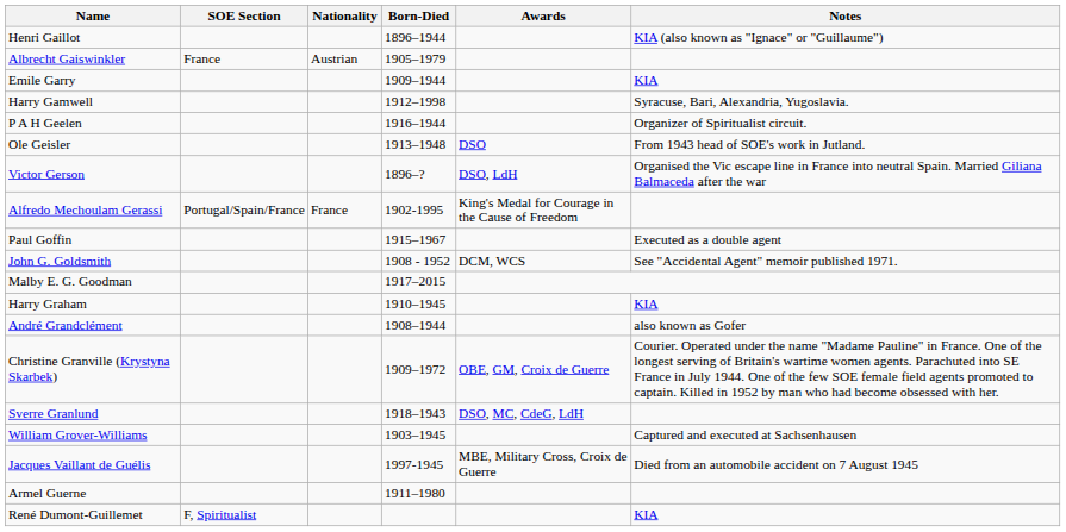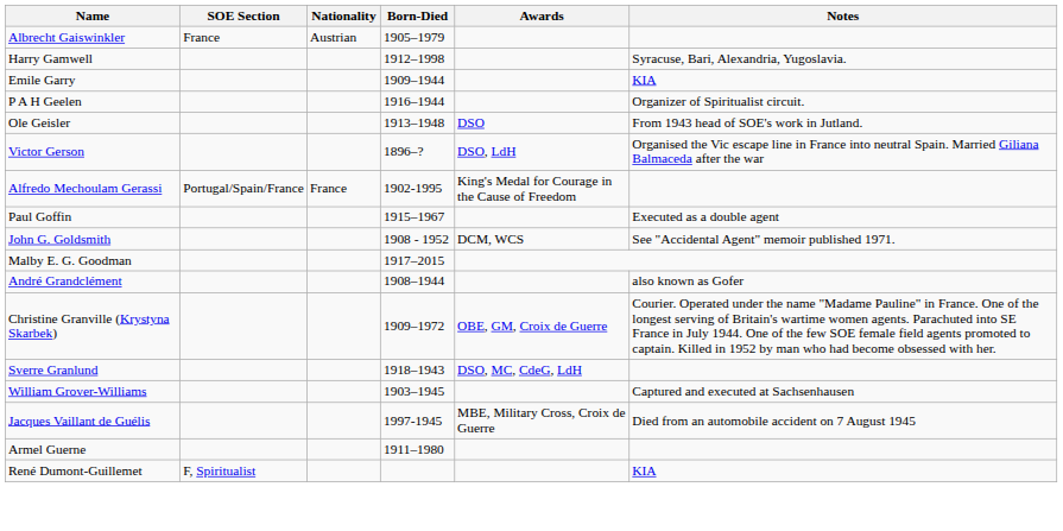 <table class="wikitable">
 <tr>
 <th width="200">Name</th>
 <th width="80">SOE Section</th>
 <th width="80">Nationality</th>
 <th width="80">Born-Died</th>
 <th width="200">Awards</th>
 <th>Notes</th>
 </tr>
 <tr>
-<td>Henri Gaillot</td>
-<td></td>
-<td></td>
-<td>1896–1944</td>
-<td></td>
-<td><a href='#'>KIA</a> (also known as "Ignace" or "Guillaume")</td>
-</tr>
-<tr>
 <td><a href='#'>Albrecht Gaiswinkler</a></td>
 <td>France</td>
 <td>Austrian</td>
 <td>1905–1979</td>
 <td></td>
+</tr>
+<tr>
+<td>Harry Gamwell</td>
+<td></td>
+<td></td>
+<td>1912–1998</td>
+<td></td>
+<td>Syracuse, Bari, Alexandria, Yugoslavia.</td>
 </tr>
 <tr>
 <td>Emile Garry</td>
 <td></td>
 <td></td>
 <td>1909–1944</td>
 <td></td>
 <td><a href='#'>KIA</a></td>
-</tr>
-<tr>
-<td>Harry Gamwell</td>
-<td></td>
-<td></td>
-<td>1912–1998</td>
-<td></td>
-<td>Syracuse, Bari, Alexandria, Yugoslavia.</td>
 </tr>
 <tr>
 <td>P A H Geelen</td>
 <td></td>
 <td></td>
 <td>1916–1944</td>
 <td></td>
 <td>Organizer of Spiritualist circuit.</td>
 </tr>
 <tr>
 <td>Ole Geisler</td>
 <td></td>
 <td></td>
 <td>1913–1948</td>
 <td><a href='#'>DSO</a></td>
 <td>From 1943 head of SOE's work in Jutland.</td>
 </tr>
 <tr>
 <td><a href='#'>Victor Gerson</a></td>
 <td></td>
 <td></td>
 <td>1896–?</td>
 <td><a href='#'>DSO</a>, <a href='#'>LdH</a></td>
 <td>Organised the Vic escape line in France into neutral Spain. Married <a href='#'>Giliana Balmaceda</a> after the war</td>
 </tr>
 <tr>
 <td><a href='#'>Alfredo Mechoulam Gerassi</a></td>
 <td>Portugal/Spain/France</td>
 <td>France</td>
 <td>1902-1995</td>
 <td>King's Medal for Courage in the Cause of Freedom</td>
 <td></td>
 </tr>
 <tr>
 <td>Paul Goffin</td>
 <td></td>
 <td></td>
 <td>1915–1967</td>
 <td></td>
 <td>Executed as a double agent</td>
 </tr>
 <tr>
 <td><a href='#'>John G. Goldsmith</a></td>
 <td></td>
 <td></td>
 <td>1908 - 1952</td>
 <td>DCM, WCS</td>
 <td>See "Accidental Agent" memoir published 1971.</td>
 </tr>
 <tr>
 <td>Malby E. G. Goodman</td>
 <td></td>
 <td></td>
 <td>1917–2015</td>
-</tr>
-<tr Major Thomas John Goodman R.E. ||British || UK, France, Philippines & Palau Islands || 1914 -1974 || MBE || Ex C.O. No 1 Bomb Disposal Depot 1942–1943, S.O.E Technical Officer and GSO III, Nov 1943 -Dec 1945>
-<td>Harry Graham</td>
-<td></td>
-<td></td>
-<td>1910–1945</td>
-<td></td>
-<td><a href='#'>KIA</a></td>
 </tr>
 <tr>
 <td><a href='#'>André Grandclément</a></td>
 <td></td>
 <td></td>
 <td>1908–1944</td>
 <td></td>
 <td>also known as Gofer</td>
 </tr>
 <tr>
 <td>Christine Granville (<a href='#'>Krystyna Skarbek</a>)</td>
 <td></td>
 <td></td>
 <td>1909–1972</td>
 <td><a href='#'>OBE</a>, <a href='#'>GM</a>, <a href='#'>Croix de Guerre</a></td>
 <td>Courier. Operated under the name "Madame Pauline" in France. One of the longest serving of Britain's wartime women agents. Parachuted into SE France in July 1944. One of the few SOE female field agents promoted to captain. Killed in 1952 by man who had become obsessed with her.</td>
 </tr>
 <tr>
 <td><a href='#'>Sverre Granlund</a></td>
 <td></td>
 <td></td>
 <td>1918–1943</td>
 <td><a href='#'>DSO</a>, <a href='#'>MC</a>, <a href='#'>CdeG</a>, <a href='#'>LdH</a></td>
 <td></td>
 </tr>
 <tr>
 <td><a href='#'>William Grover-Williams</a></td>
 <td></td>
 <td></td>
 <td>1903–1945</td>
 <td></td>
 <td>Captured and executed at Sachsenhausen</td>
 </tr>
 <tr>
 <td><a href='#'>Jacques Vaillant de Guélis</a></td>
 <td></td>
 <td></td>
 <td>1997-1945</td>
 <td>MBE, Military Cross, Croix de Guerre</td>
 <td>Died from an automobile accident on 7 August 1945</td>
 </tr>
 <tr>
 <td>Armel Guerne</td>
 <td></td>
 <td></td>
 <td>1911–1980</td>
 <td></td>
 <td></td>
 </tr>
 <tr>
 <td>René Dumont-Guillemet</td>
 <td>F, <a href='#'>Spiritualist</a></td>
 <td></td>
 <td></td>
 <td></td>
 <td><a href='#'>KIA</a></td>
 </tr>
 </table>
